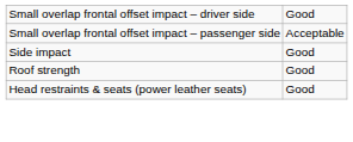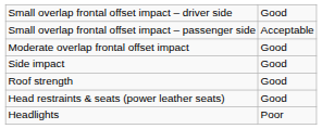 <table class="wikitable" style="margin-left: auto; margin-right: auto; border: none;">
 <tr>
 <td>Small overlap frontal offset impact – driver side</td>
 <td>Good</td>
 </tr>
 <tr>
 <td>Small overlap frontal offset impact – passenger side</td>
 <td>Acceptable</td>
+</tr>
+<tr>
+<td>Moderate overlap frontal offset impact</td>
+<td>Good</td>
 </tr>
 <tr>
 <td>Side impact</td>
 <td>Good</td>
 </tr>
 <tr>
 <td>Roof strength</td>
 <td>Good</td>
 </tr>
 <tr>
 <td>Head restraints & seats (power leather seats)</td>
 <td>Good</td>
 </tr>
+<tr>
+<td>Headlights</td>
+<td>Poor</td>
+</tr>
 </table>
